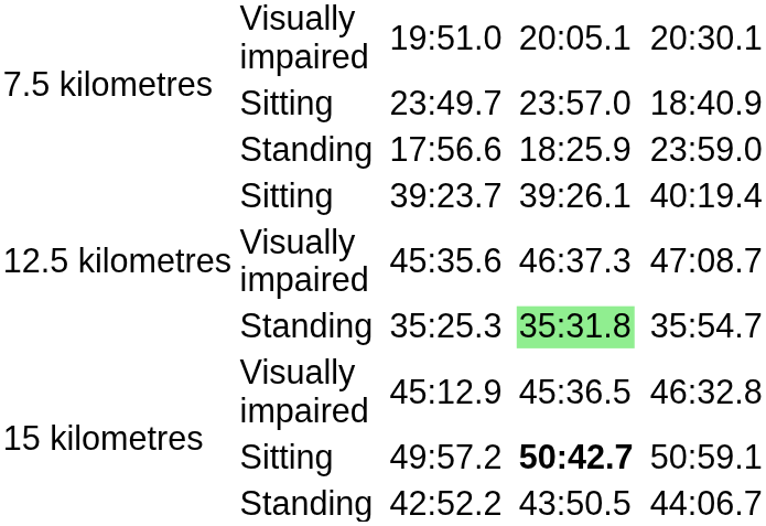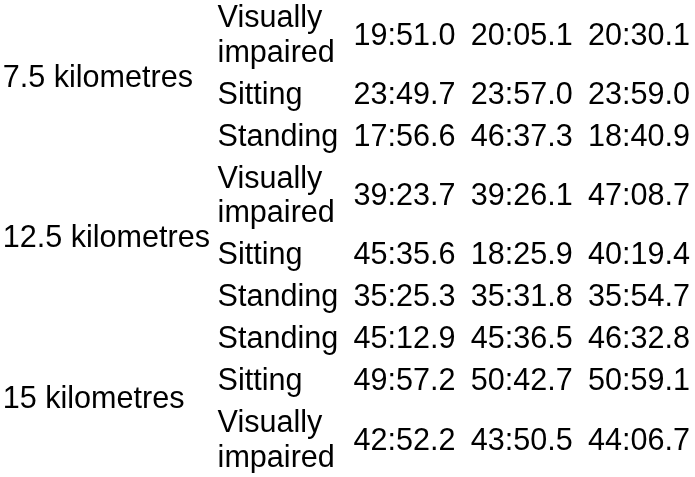 <table>
 <tr>
 <td rowspan="3">7.5 kilometres<br></td>
 <td>Visually<br>impaired</td>
 <td></td>
 <td>19:51.0</td>
 <td></td>
 <td>20:05.1</td>
 <td></td>
 <td>20:30.1</td>
 </tr>
 <tr>
 <td>Sitting</td>
 <td></td>
 <td>23:49.7</td>
 <td></td>
 <td>23:57.0</td>
 <td></td>
-<td>18:40.9</td>
+<td>23:59.0</td>
 </tr>
 <tr>
 <td>Standing</td>
 <td></td>
 <td>17:56.6</td>
 <td></td>
-<td>18:25.9</td>
+<td>46:37.3</td>
 <td></td>
-<td>23:59.0</td>
+<td>18:40.9</td>
 </tr>
 <tr>
 <td rowspan="3">12.5 kilometres<br></td>
-<td>Sitting</td>
+<td>Visually<br>impaired</td>
 <td></td>
 <td>39:23.7</td>
 <td></td>
 <td>39:26.1</td>
 <td></td>
-<td>40:19.4</td>
+<td>47:08.7</td>
 </tr>
 <tr>
-<td>Visually<br>impaired</td>
+<td>Sitting</td>
 <td></td>
 <td>45:35.6</td>
 <td></td>
-<td>46:37.3</td>
+<td>18:25.9</td>
 <td></td>
-<td>47:08.7</td>
+<td>40:19.4</td>
 </tr>
 <tr>
 <td>Standing</td>
 <td></td>
 <td>35:25.3</td>
 <td></td>
-<td style="background: lightgreen;">35:31.8</td>
+<td>35:31.8</td>
 <td></td>
 <td>35:54.7</td>
 </tr>
 <tr>
 <td rowspan="3">15 kilometres<br></td>
-<td>Visually<br>impaired</td>
+<td>Standing</td>
 <td></td>
 <td>45:12.9</td>
 <td></td>
 <td>45:36.5</td>
 <td></td>
 <td>46:32.8</td>
 </tr>
 <tr>
 <td>Sitting</td>
 <td></td>
 <td>49:57.2</td>
 <td></td>
-<td><strong>50:42.7</strong></td>
+<td>50:42.7</td>
 <td></td>
 <td>50:59.1</td>
 </tr>
 <tr>
-<td>Standing</td>
+<td>Visually<br>impaired</td>
 <td></td>
 <td>42:52.2</td>
 <td></td>
 <td>43:50.5</td>
 <td></td>
 <td>44:06.7</td>
 </tr>
 </table>
